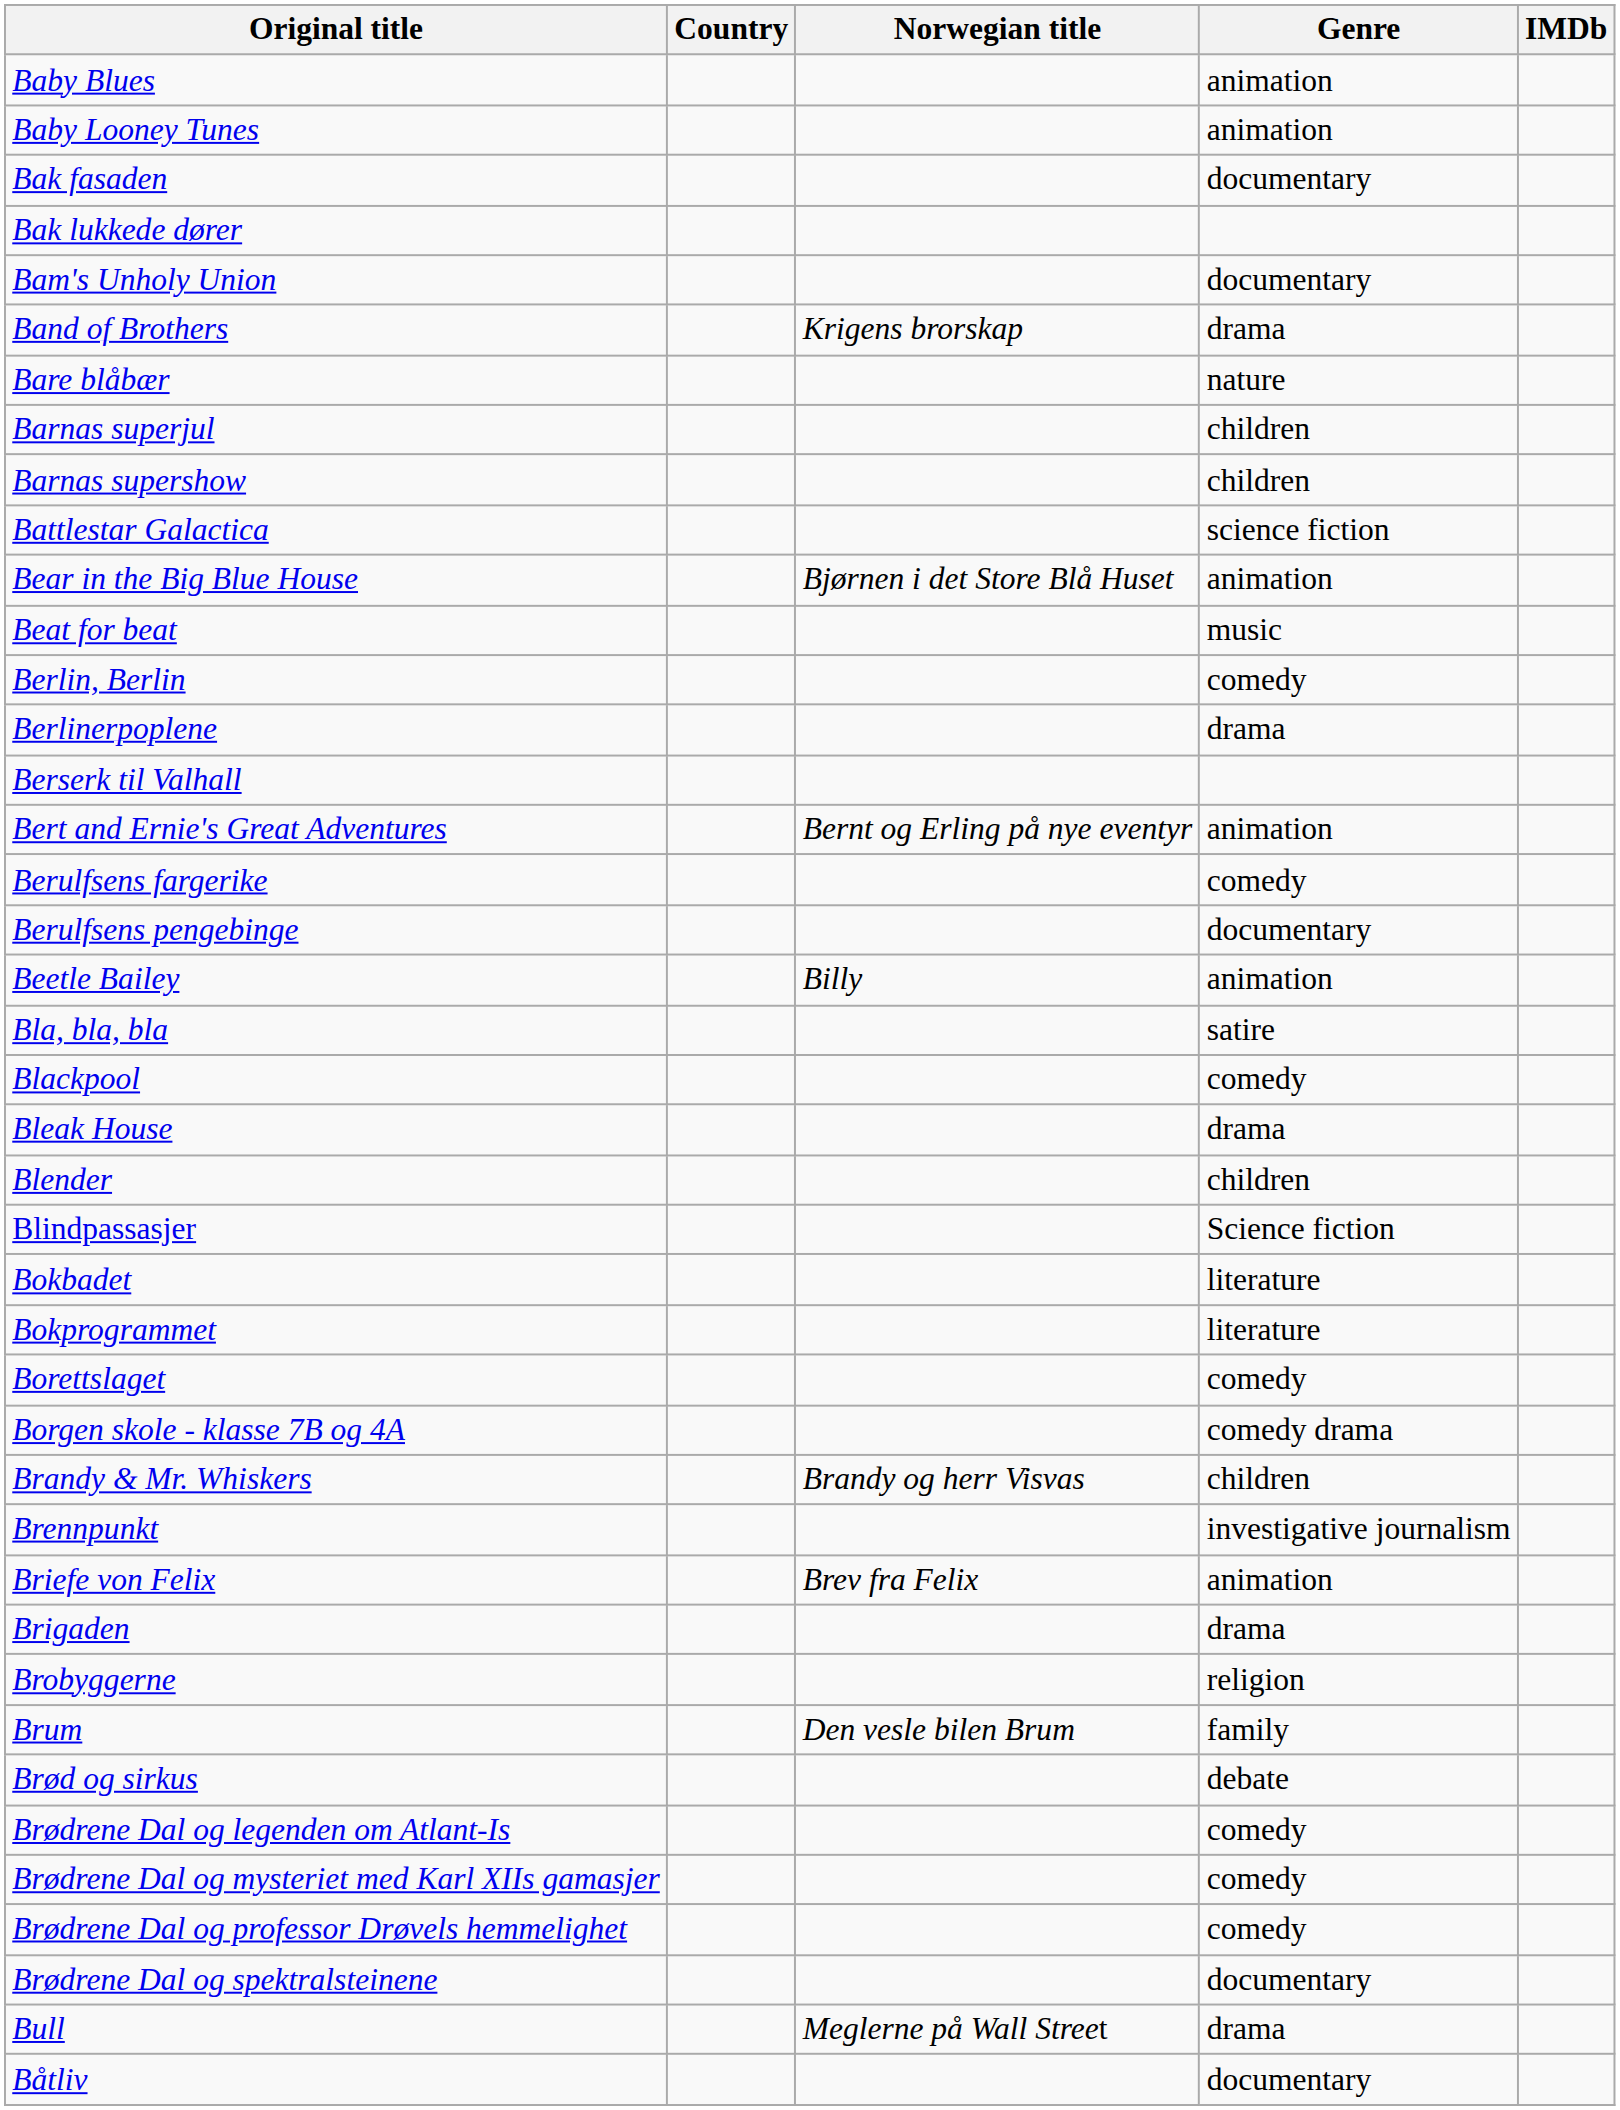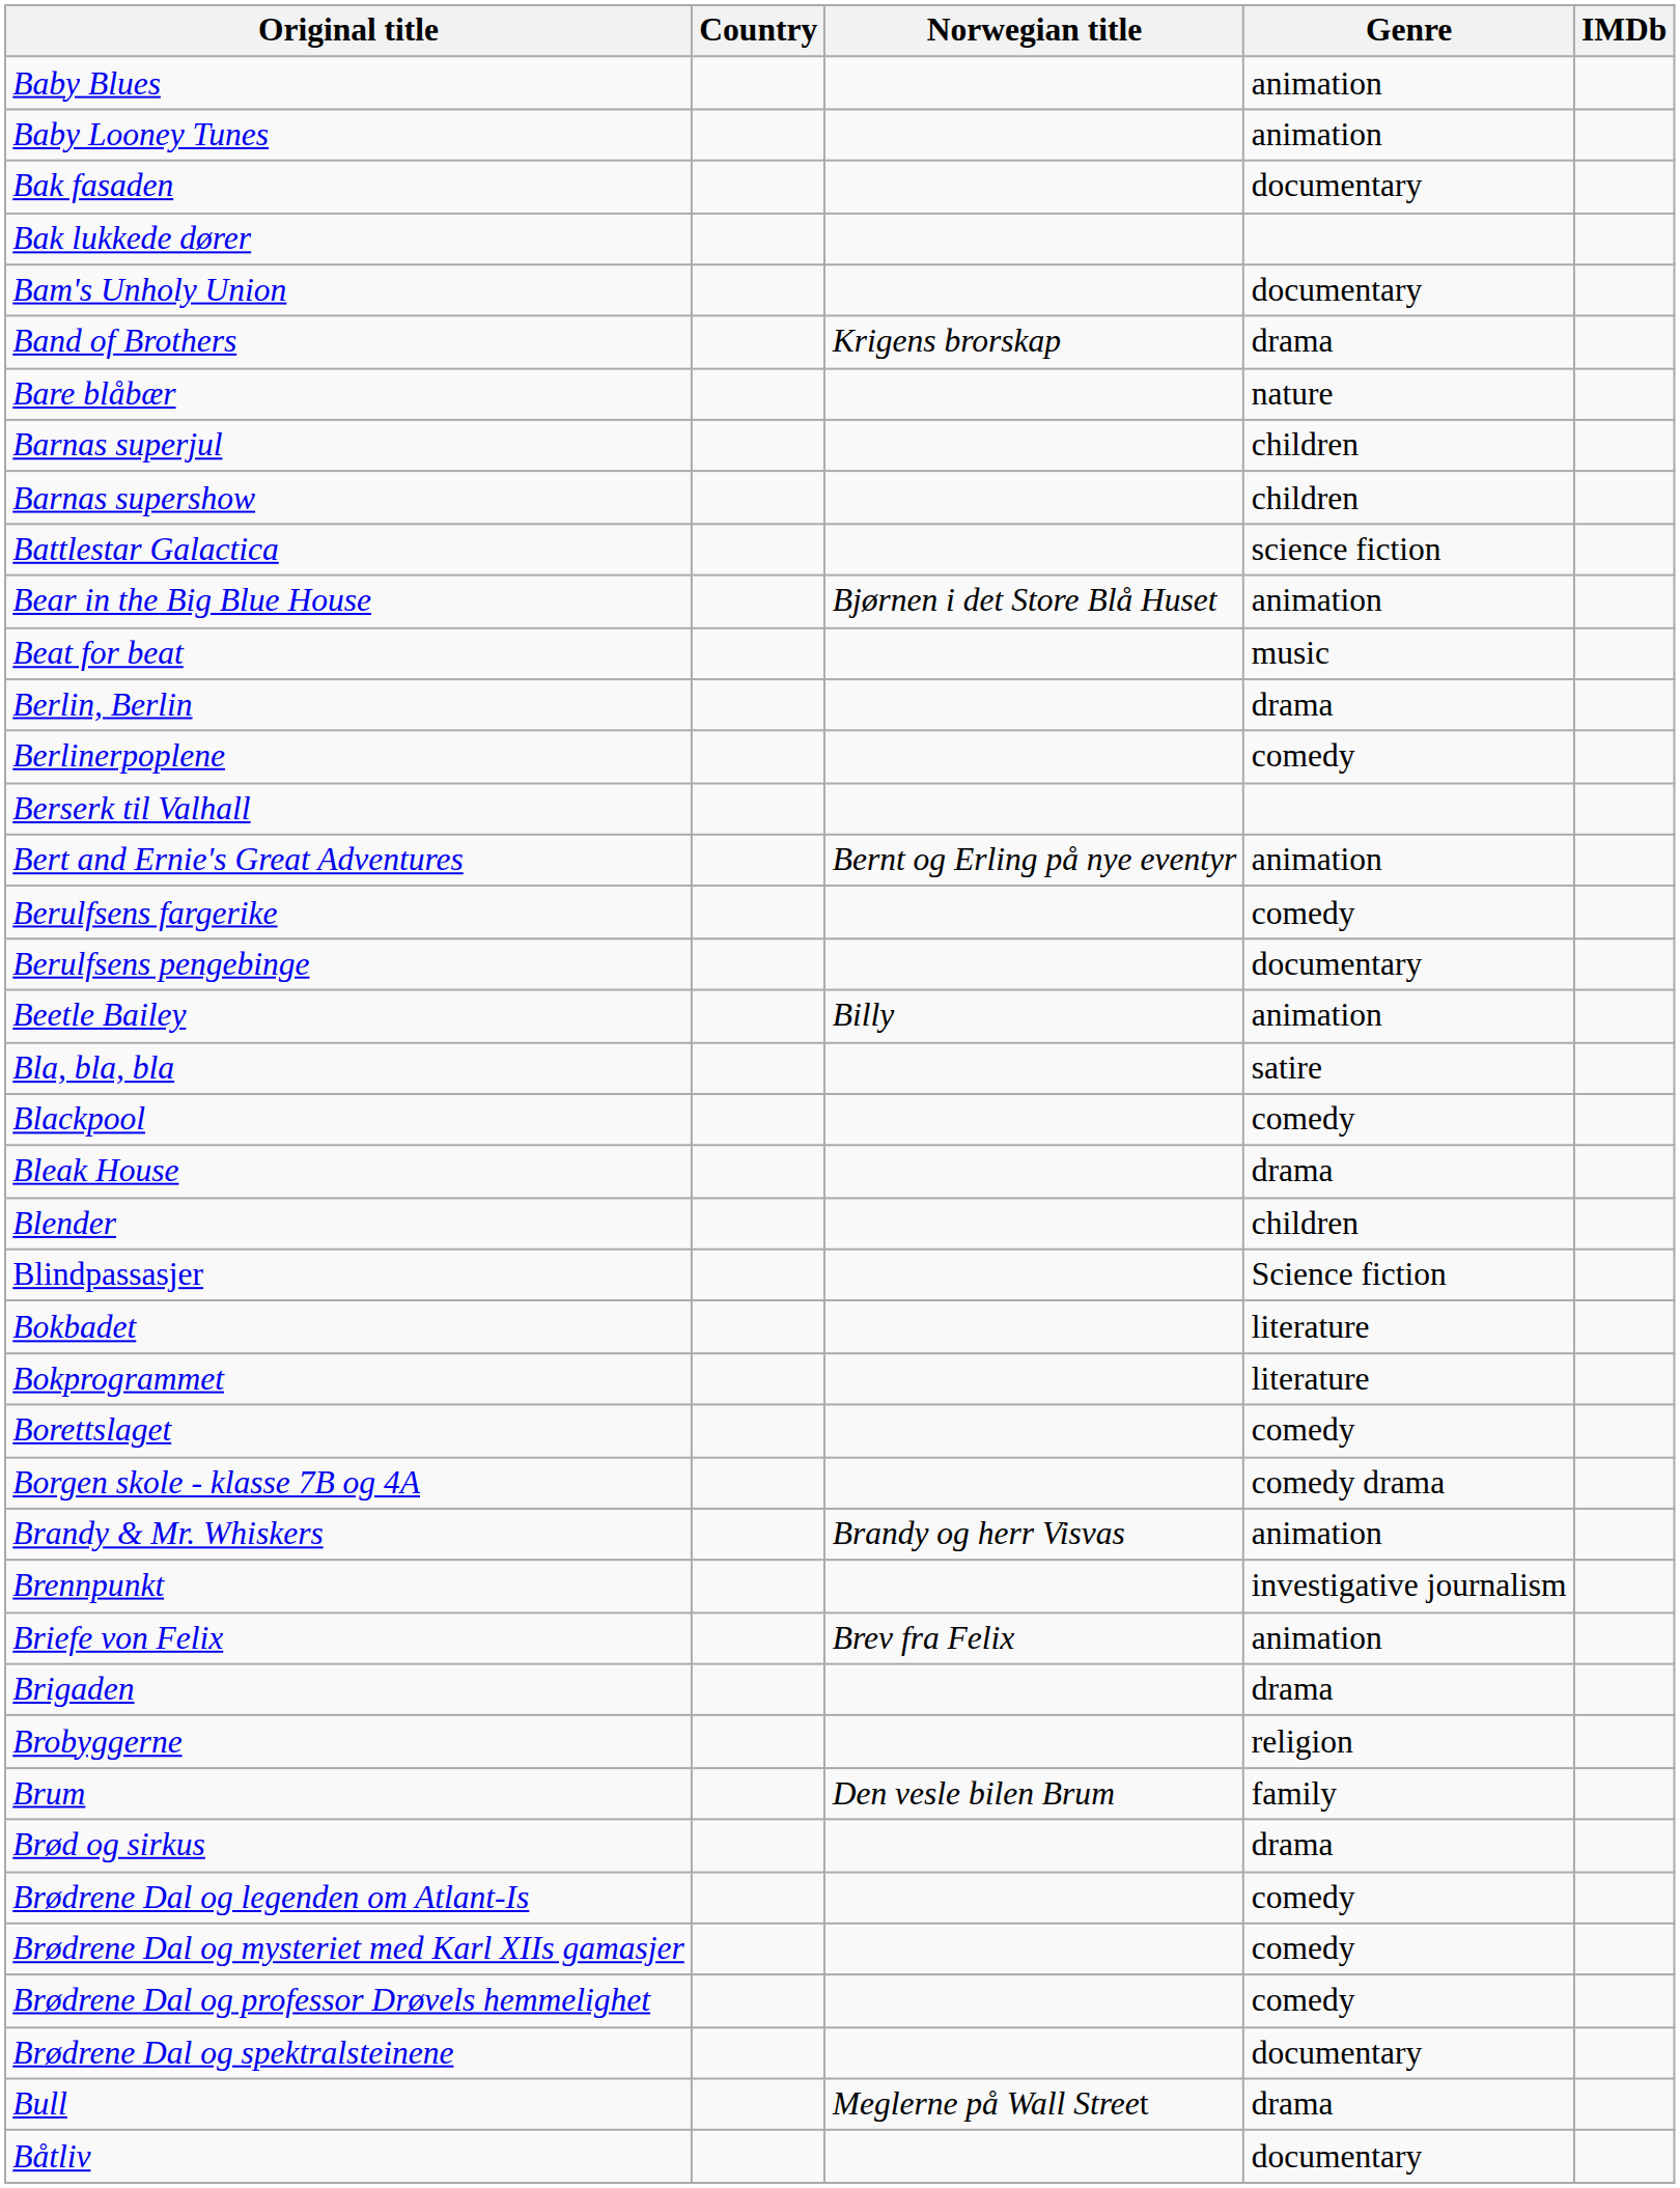 <table class="wikitable">
 <tr>
 <th>Original title</th>
 <th>Country</th>
 <th>Norwegian title</th>
 <th>Genre</th>
 <th>IMDb</th>
 </tr>
 <tr>
 <td><em><a href='#'>Baby Blues</a></em></td>
 <td></td>
 <td></td>
 <td>animation</td>
 <td></td>
 </tr>
 <tr>
 <td><em><a href='#'>Baby Looney Tunes</a></em></td>
 <td></td>
 <td></td>
 <td>animation</td>
 <td></td>
 </tr>
 <tr>
 <td><em><a href='#'>Bak fasaden</a></em></td>
 <td></td>
 <td></td>
 <td>documentary</td>
 <td></td>
 </tr>
 <tr>
 <td><em><a href='#'>Bak lukkede dører</a></em></td>
 <td></td>
 <td></td>
 <td></td>
 <td></td>
 </tr>
 <tr>
 <td><em><a href='#'>Bam's Unholy Union</a></em></td>
 <td></td>
 <td></td>
 <td>documentary</td>
 <td></td>
 </tr>
 <tr>
 <td><em><a href='#'>Band of Brothers</a></em></td>
 <td></td>
 <td><em>Krigens brorskap</em></td>
 <td>drama</td>
 <td></td>
 </tr>
 <tr>
 <td><em><a href='#'>Bare blåbær</a></em></td>
 <td></td>
 <td></td>
 <td>nature</td>
 <td></td>
 </tr>
 <tr>
 <td><em><a href='#'>Barnas superjul</a></em></td>
 <td></td>
 <td></td>
 <td>children</td>
 <td></td>
 </tr>
 <tr>
 <td><em><a href='#'>Barnas supershow</a></em></td>
 <td></td>
 <td></td>
 <td>children</td>
 <td></td>
 </tr>
 <tr>
 <td><em><a href='#'>Battlestar Galactica</a></em></td>
 <td></td>
 <td></td>
 <td>science fiction</td>
 <td></td>
 </tr>
 <tr>
 <td><em><a href='#'>Bear in the Big Blue House</a></em></td>
 <td></td>
 <td><em>Bjørnen i det Store Blå Huset</em></td>
 <td>animation</td>
 <td></td>
 </tr>
 <tr>
 <td><em><a href='#'>Beat for beat</a></em></td>
 <td></td>
 <td></td>
 <td>music</td>
 <td></td>
 </tr>
 <tr>
 <td><em><a href='#'>Berlin, Berlin</a></em></td>
 <td></td>
 <td></td>
-<td>comedy</td>
+<td>drama</td>
 <td></td>
 </tr>
 <tr>
 <td><em><a href='#'>Berlinerpoplene</a></em></td>
 <td></td>
 <td></td>
-<td>drama</td>
+<td>comedy</td>
 <td></td>
 </tr>
 <tr>
 <td><em><a href='#'>Berserk til Valhall</a></em></td>
 <td></td>
 <td></td>
 <td></td>
 <td></td>
 </tr>
 <tr>
 <td><em><a href='#'>Bert and Ernie's Great Adventures</a></em></td>
 <td></td>
 <td><em>Bernt og Erling på nye eventyr</em></td>
 <td>animation</td>
 <td></td>
 </tr>
 <tr>
 <td><em><a href='#'>Berulfsens fargerike</a></em></td>
 <td></td>
 <td></td>
 <td>comedy</td>
 <td></td>
 </tr>
 <tr>
 <td><em><a href='#'>Berulfsens pengebinge</a></em></td>
 <td></td>
 <td></td>
 <td>documentary</td>
 <td></td>
 </tr>
 <tr>
 <td><em><a href='#'>Beetle Bailey</a></em></td>
 <td></td>
 <td><em>Billy</em></td>
 <td>animation</td>
 <td></td>
 </tr>
 <tr>
 <td><em><a href='#'>Bla, bla, bla</a></em></td>
 <td></td>
 <td></td>
 <td>satire</td>
 <td></td>
 </tr>
 <tr>
 <td><em><a href='#'>Blackpool</a></em></td>
 <td></td>
 <td></td>
 <td>comedy</td>
 <td></td>
 </tr>
 <tr>
 <td><em><a href='#'>Bleak House</a></em></td>
 <td></td>
 <td></td>
 <td>drama</td>
 <td></td>
 </tr>
 <tr>
 <td><em><a href='#'>Blender</a></em></td>
 <td></td>
 <td></td>
 <td>children</td>
 <td></td>
 </tr>
 <tr>
 <td><a href='#'>Blindpassasjer</a></td>
 <td></td>
 <td></td>
 <td>Science fiction</td>
 <td></td>
 </tr>
 <tr>
 <td><em><a href='#'>Bokbadet</a></em></td>
 <td></td>
 <td></td>
 <td>literature</td>
 <td></td>
 </tr>
 <tr>
 <td><em><a href='#'>Bokprogrammet</a></em></td>
 <td></td>
 <td></td>
 <td>literature</td>
 <td></td>
 </tr>
 <tr>
 <td><em><a href='#'>Borettslaget</a></em></td>
 <td></td>
 <td></td>
 <td>comedy</td>
 <td></td>
 </tr>
 <tr>
 <td><em><a href='#'>Borgen skole - klasse 7B og 4A</a></em></td>
 <td></td>
 <td></td>
 <td>comedy drama</td>
 <td></td>
 </tr>
 <tr>
 <td><em><a href='#'>Brandy & Mr. Whiskers</a></em></td>
 <td></td>
 <td><em>Brandy og herr Visvas</em></td>
-<td>children</td>
+<td>animation</td>
 <td></td>
 </tr>
 <tr>
 <td><em><a href='#'>Brennpunkt</a></em></td>
 <td></td>
 <td></td>
 <td>investigative journalism</td>
 <td></td>
 </tr>
 <tr>
 <td><em><a href='#'>Briefe von Felix</a></em></td>
 <td></td>
 <td><em>Brev fra Felix</em></td>
 <td>animation</td>
 <td></td>
 </tr>
 <tr>
 <td><em><a href='#'>Brigaden</a></em></td>
 <td></td>
 <td></td>
 <td>drama</td>
 <td></td>
 </tr>
 <tr>
 <td><em><a href='#'>Brobyggerne</a></em></td>
 <td></td>
 <td></td>
 <td>religion</td>
 <td></td>
 </tr>
 <tr>
 <td><em><a href='#'>Brum</a></em></td>
 <td></td>
 <td><em>Den vesle bilen Brum</em></td>
 <td>family</td>
 <td></td>
 </tr>
 <tr>
 <td><em><a href='#'>Brød og sirkus</a></em></td>
 <td></td>
 <td></td>
-<td>debate</td>
+<td>drama</td>
 <td></td>
 </tr>
 <tr>
 <td><em><a href='#'>Brødrene Dal og legenden om Atlant-Is</a></em></td>
 <td></td>
 <td></td>
 <td>comedy</td>
 <td></td>
 </tr>
 <tr>
 <td><em><a href='#'>Brødrene Dal og mysteriet med Karl XIIs gamasjer</a></em></td>
 <td></td>
 <td></td>
 <td>comedy</td>
 <td></td>
 </tr>
 <tr>
 <td><em><a href='#'>Brødrene Dal og professor Drøvels hemmelighet</a></em></td>
 <td></td>
 <td></td>
 <td>comedy</td>
 <td></td>
 </tr>
 <tr>
 <td><em><a href='#'>Brødrene Dal og spektralsteinene</a></em></td>
 <td></td>
 <td></td>
 <td>documentary</td>
 <td></td>
 </tr>
 <tr>
 <td><em><a href='#'>Bull</a></em></td>
 <td></td>
 <td><em>Meglerne på Wall Stree</em>t</td>
 <td>drama</td>
 <td></td>
 </tr>
 <tr>
 <td><em><a href='#'>Båtliv</a></em></td>
 <td></td>
 <td></td>
 <td>documentary</td>
 <td></td>
 </tr>
 </table>
